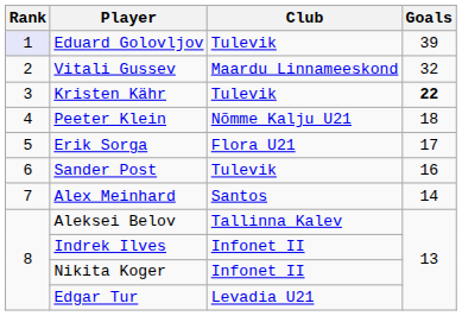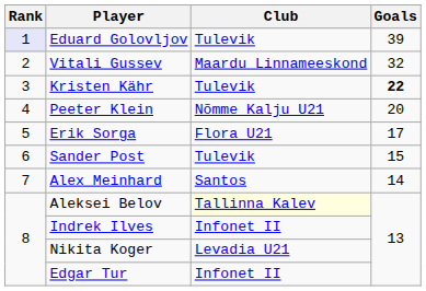 <table class="wikitable">
 <tr>
 <th>Rank</th>
 <th>Player</th>
 <th>Club</th>
 <th>Goals</th>
 </tr>
 <tr>
 <td align="center" style="background: lavender;">1</td>
 <td> <a href='#'>Eduard Golovljov</a></td>
 <td><a href='#'>Tulevik</a></td>
 <td align="center">39</td>
 </tr>
 <tr>
 <td align="center">2</td>
 <td> <a href='#'>Vitali Gussev</a></td>
 <td><a href='#'>Maardu Linnameeskond</a></td>
 <td align="center">32</td>
 </tr>
 <tr>
 <td align="center">3</td>
 <td> <a href='#'>Kristen Kähr</a></td>
 <td><a href='#'>Tulevik</a></td>
 <td align="center"><strong>22</strong></td>
 </tr>
 <tr>
 <td align="center">4</td>
 <td> <a href='#'>Peeter Klein</a></td>
 <td><a href='#'>Nõmme Kalju U21</a></td>
-<td align="center">18</td>
+<td align="center">20</td>
 </tr>
 <tr>
 <td align="center">5</td>
 <td> <a href='#'>Erik Sorga</a></td>
 <td><a href='#'>Flora U21</a></td>
 <td align="center">17</td>
 </tr>
 <tr>
 <td align="center">6</td>
 <td> <a href='#'>Sander Post</a></td>
 <td><a href='#'>Tulevik</a></td>
-<td align="center">16</td>
+<td align="center">15</td>
 </tr>
 <tr>
 <td align="center">7</td>
 <td> <a href='#'>Alex Meinhard</a></td>
 <td><a href='#'>Santos</a></td>
 <td align="center">14</td>
 </tr>
 <tr>
 <td rowspan="4" align="center">8</td>
 <td> Aleksei Belov</td>
-<td><a href='#'>Tallinna Kalev</a></td>
+<td style="background: lightyellow;"><a href='#'>Tallinna Kalev</a></td>
 <td align="center" rowspan="4">13</td>
 </tr>
 <tr>
 <td> <a href='#'>Indrek Ilves</a></td>
 <td><a href='#'>Infonet II</a></td>
 </tr>
 <tr>
 <td> Nikita Koger</td>
-<td><a href='#'>Infonet II</a></td>
+<td><a href='#'>Levadia U21</a></td>
 </tr>
 <tr>
 <td> <a href='#'>Edgar Tur</a></td>
-<td><a href='#'>Levadia U21</a></td>
+<td><a href='#'>Infonet II</a></td>
 </tr>
 </table>
